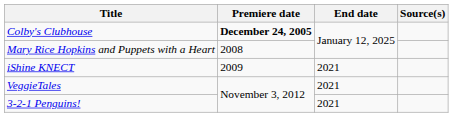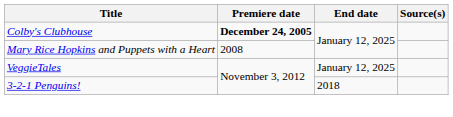 <table class="wikitable sortable">
 <tr>
 <th>Title</th>
 <th>Premiere date</th>
 <th>End date</th>
 <th>Source(s)</th>
 </tr>
 <tr>
 <td><em><a href='#'>Colby's Clubhouse</a></em></td>
 <td><strong>December 24, 2005</strong></td>
 <td rowspan=2>January 12, 2025</td>
 <td></td>
 </tr>
 <tr>
 <td><em><a href='#'>Mary Rice Hopkins</a> and Puppets with a Heart</em></td>
 <td>2008</td>
 <td></td>
 </tr>
 <tr>
-<td><em><a href='#'>iShine KNECT</a></em></td>
-<td>2009</td>
-<td>2021</td>
-<td></td>
-</tr>
-<tr>
 <td><em><a href='#'>VeggieTales</a></em></td>
 <td rowspan=2>November 3, 2012</td>
-<td>2021</td>
+<td>January 12, 2025</td>
 <td></td>
 </tr>
 <tr>
 <td><em><a href='#'>3-2-1 Penguins!</a></em></td>
-<td>2021</td>
+<td>2018</td>
 <td></td>
 </tr>
 </table>
